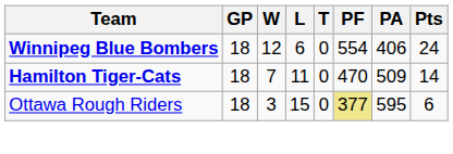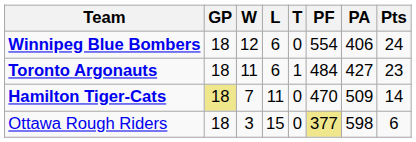 <table class="wikitable" style="float:left; margin-right:1em">
 <tr>
 <th>Team</th>
 <th>GP</th>
 <th>W</th>
 <th>L</th>
 <th>T</th>
 <th>PF</th>
 <th>PA</th>
 <th>Pts</th>
 </tr>
 <tr align="center">
 <td align="left"><strong><a href='#'>Winnipeg Blue Bombers</a></strong></td>
 <td>18</td>
 <td>12</td>
 <td>6</td>
 <td>0</td>
 <td>554</td>
 <td>406</td>
 <td>24</td>
 </tr>
 <tr align="center">
+<td align="left"><strong><a href='#'>Toronto Argonauts</a></strong></td>
+<td>18</td>
+<td>11</td>
+<td>6</td>
+<td>1</td>
+<td>484</td>
+<td>427</td>
+<td>23</td>
+</tr>
+<tr align="center">
 <td align="left"><strong><a href='#'>Hamilton Tiger-Cats</a></strong></td>
-<td>18</td>
+<td style="background: khaki;">18</td>
 <td>7</td>
 <td>11</td>
 <td>0</td>
 <td>470</td>
 <td>509</td>
 <td>14</td>
 </tr>
 <tr align="center">
 <td align="left"><a href='#'>Ottawa Rough Riders</a></td>
 <td>18</td>
 <td>3</td>
 <td>15</td>
 <td>0</td>
 <td style="background: khaki;">377</td>
-<td>595</td>
+<td>598</td>
 <td>6</td>
 </tr>
 </table>
